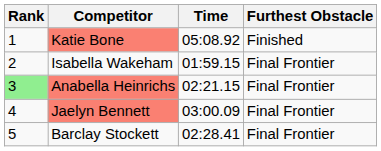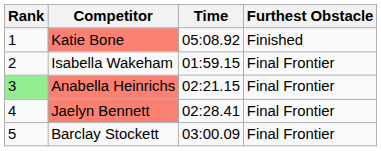 <table class="wikitable sortable mw-collapsible">
 <tr>
 <th>Rank</th>
 <th>Competitor</th>
 <th>Time</th>
 <th>Furthest Obstacle</th>
 </tr>
 <tr>
 <td>1</td>
 <td style="background-color:#FA8072">Katie Bone</td>
 <td>05:08.92</td>
 <td>Finished</td>
 </tr>
 <tr>
 <td>2</td>
 <td>Isabella Wakeham</td>
 <td>01:59.15</td>
 <td>Final Frontier</td>
 </tr>
 <tr>
 <td style="background: lightgreen;">3</td>
 <td style="background-color:#FA8072">Anabella Heinrichs</td>
 <td>02:21.15</td>
 <td>Final Frontier</td>
 </tr>
 <tr>
 <td>4</td>
 <td style="background-color:#FA8072">Jaelyn Bennett</td>
-<td>03:00.09</td>
+<td>02:28.41</td>
 <td>Final Frontier</td>
 </tr>
 <tr>
 <td>5</td>
 <td>Barclay Stockett</td>
-<td>02:28.41</td>
+<td>03:00.09</td>
 <td>Final Frontier</td>
 </tr>
 </table>
